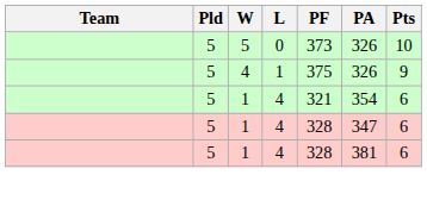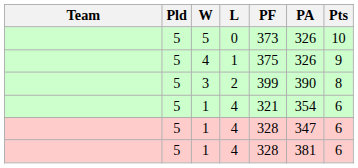 <table class="wikitable" style="text-align:center;">
 <tr>
 <th width=170>Team</th>
 <th width=25>Pld</th>
 <th width=25>W</th>
 <th width=25>L</th>
 <th width=35>PF</th>
 <th width=35>PA</th>
 <th width=25>Pts</th>
 </tr>
 <tr style="background:#ccffcc">
 <td style="text-align:left"></td>
 <td>5</td>
 <td>5</td>
 <td>0</td>
 <td>373</td>
 <td>326</td>
 <td>10</td>
 </tr>
 <tr style="background:#ccffcc">
 <td style="text-align:left"></td>
 <td>5</td>
 <td>4</td>
 <td>1</td>
 <td>375</td>
 <td>326</td>
 <td>9</td>
 </tr>
 <tr style="background:#ccffcc">
 <td style="text-align:left"></td>
 <td>5</td>
+<td>3</td>
+<td>2</td>
+<td>399</td>
+<td>390</td>
+<td>8</td>
+</tr>
+<tr style="background:#ccffcc">
+<td style="text-align:left"></td>
+<td>5</td>
 <td>1</td>
 <td>4</td>
 <td>321</td>
 <td>354</td>
 <td>6</td>
 </tr>
 <tr style="background:#ffcccc">
 <td style="text-align:left"></td>
 <td>5</td>
 <td>1</td>
 <td>4</td>
 <td>328</td>
 <td>347</td>
 <td>6</td>
 </tr>
 <tr style="background:#ffcccc">
 <td style="text-align:left"></td>
 <td>5</td>
 <td>1</td>
 <td>4</td>
 <td>328</td>
 <td>381</td>
 <td>6</td>
 </tr>
 </table>
